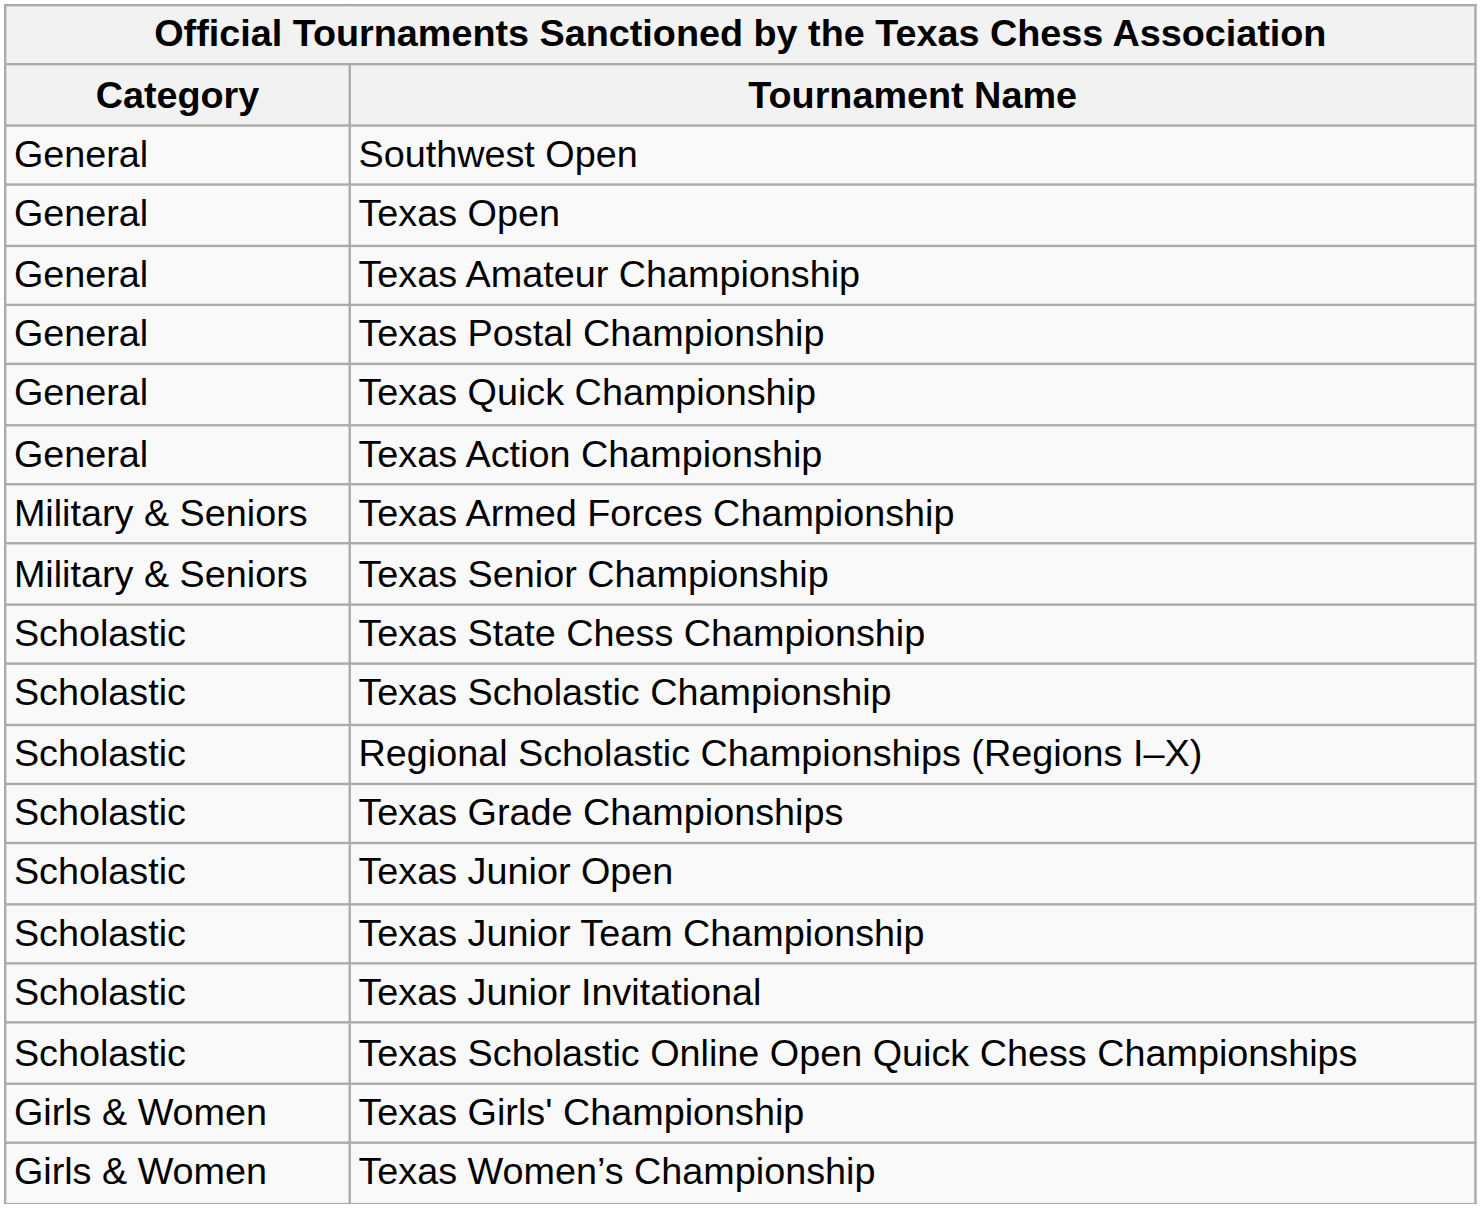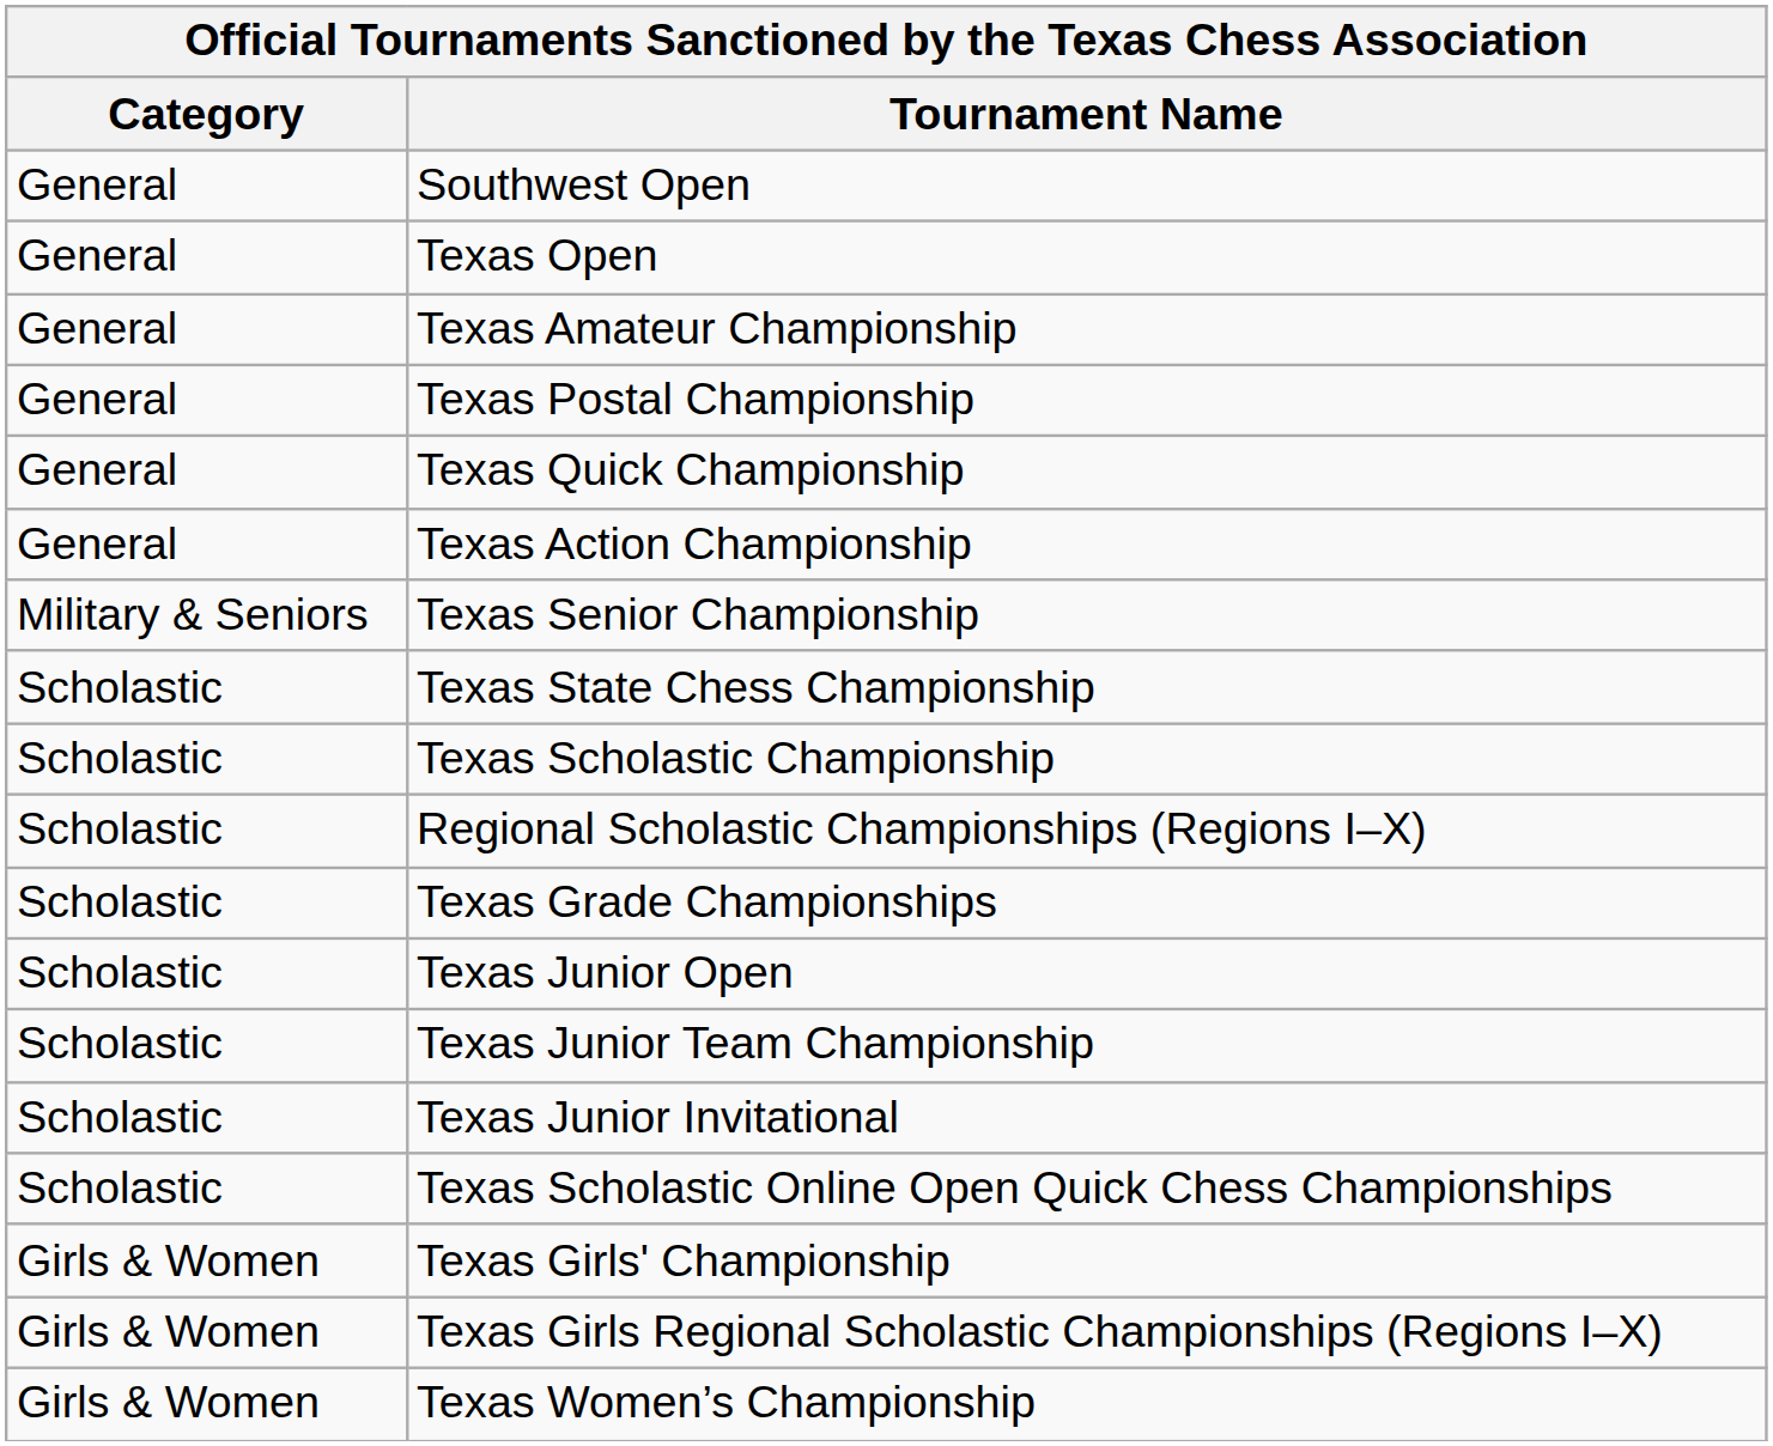 <table class="wikitable collapsible collapsed" style="width:100%;">
 <tr>
 <th colspan="2">Official Tournaments Sanctioned by the Texas Chess Association</th>
 </tr>
 <tr>
 <th>Category</th>
 <th>Tournament Name</th>
 </tr>
 <tr>
 <td>General</td>
 <td>Southwest Open</td>
 </tr>
 <tr>
 <td>General</td>
 <td>Texas Open</td>
 </tr>
 <tr>
 <td>General</td>
 <td>Texas Amateur Championship</td>
 </tr>
 <tr>
 <td>General</td>
 <td>Texas Postal Championship</td>
 </tr>
 <tr>
 <td>General</td>
 <td>Texas Quick Championship</td>
 </tr>
 <tr>
 <td>General</td>
 <td>Texas Action Championship</td>
-</tr>
-<tr>
-<td>Military & Seniors</td>
-<td>Texas Armed Forces Championship</td>
 </tr>
 <tr>
 <td>Military & Seniors</td>
 <td>Texas Senior Championship</td>
 </tr>
 <tr>
 <td>Scholastic</td>
 <td>Texas State Chess Championship</td>
 </tr>
 <tr>
 <td>Scholastic</td>
 <td>Texas Scholastic Championship</td>
 </tr>
 <tr>
 <td>Scholastic</td>
 <td>Regional Scholastic Championships (Regions I–X)</td>
 </tr>
 <tr>
 <td>Scholastic</td>
 <td>Texas Grade Championships</td>
 </tr>
 <tr>
 <td>Scholastic</td>
 <td>Texas Junior Open</td>
 </tr>
 <tr>
 <td>Scholastic</td>
 <td>Texas Junior Team Championship</td>
 </tr>
 <tr>
 <td>Scholastic</td>
 <td>Texas Junior Invitational</td>
 </tr>
 <tr>
 <td>Scholastic</td>
 <td>Texas Scholastic Online Open Quick Chess Championships</td>
 </tr>
 <tr>
 <td>Girls & Women</td>
 <td>Texas Girls' Championship</td>
 </tr>
 <tr>
 <td>Girls & Women</td>
+<td>Texas Girls Regional Scholastic Championships (Regions I–X)</td>
+</tr>
+<tr>
+<td>Girls & Women</td>
 <td>Texas Women’s Championship</td>
 </tr>
 </table>
